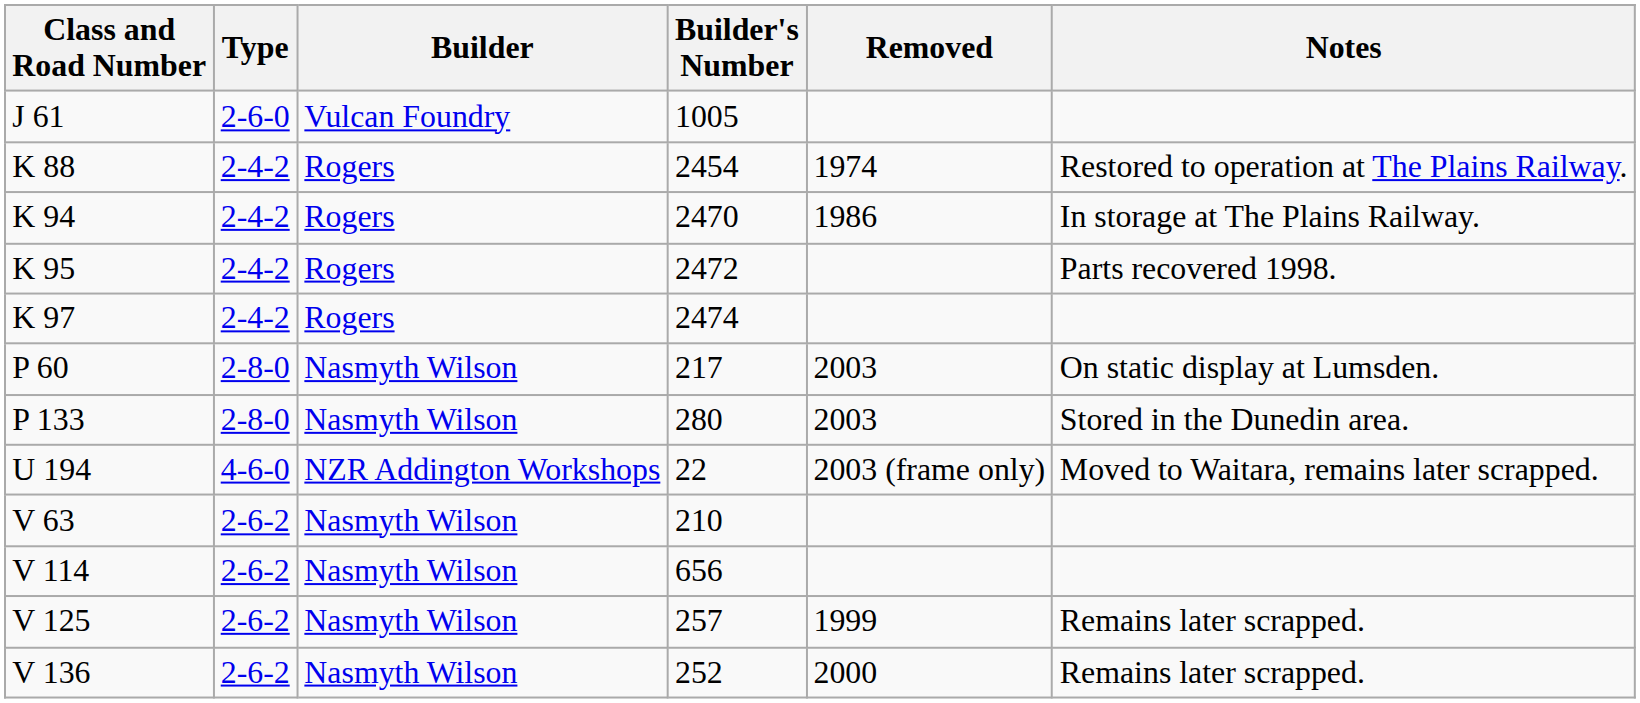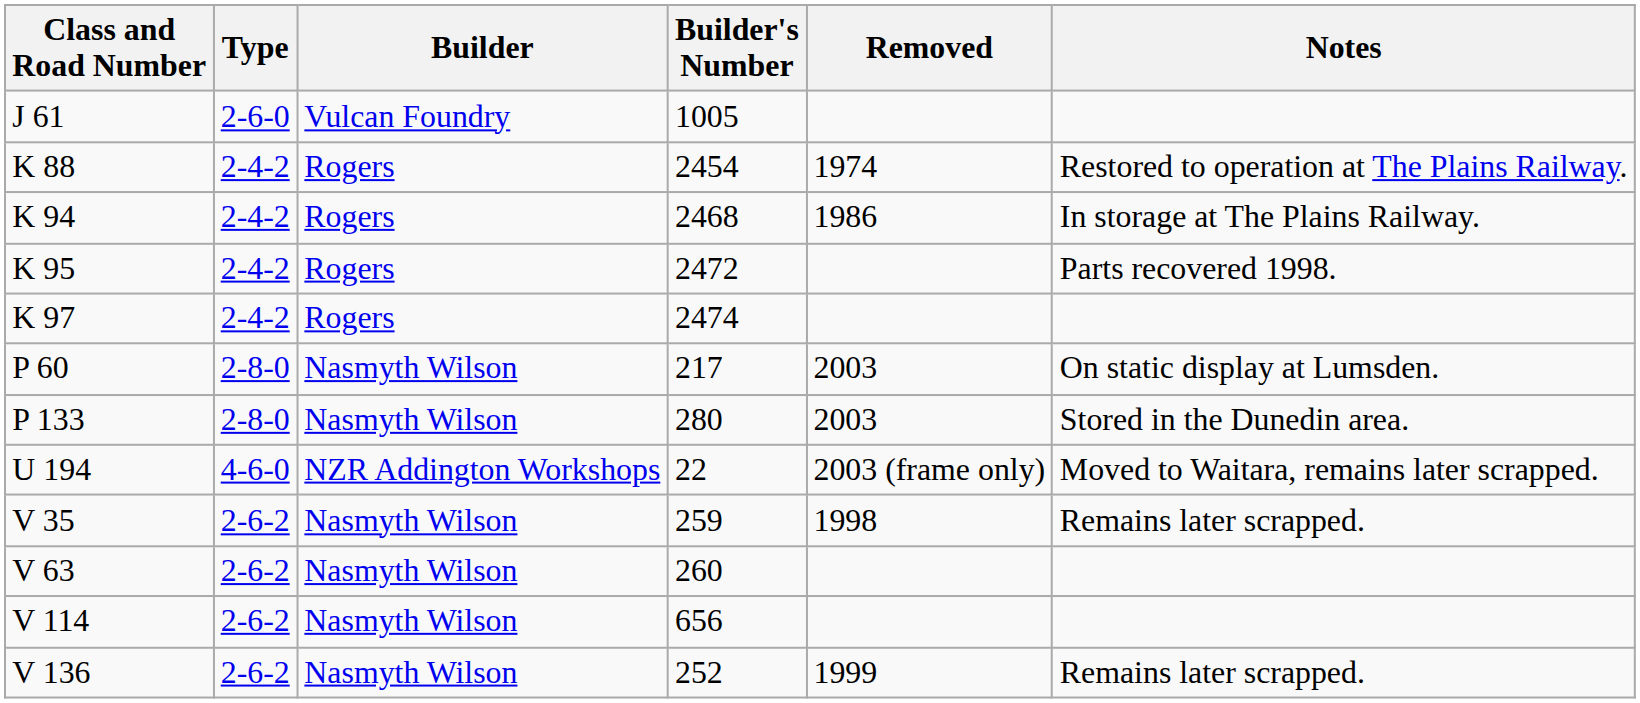 <table class="wikitable sortable">
 <tr>
 <th>Class and<br>Road Number</th>
 <th>Type</th>
 <th>Builder</th>
 <th>Builder's<br>Number</th>
 <th>Removed</th>
 <th class="unsortable">Notes</th>
 </tr>
 <tr>
 <td>J 61</td>
 <td><a href='#'>2-6-0</a></td>
 <td><a href='#'>Vulcan Foundry</a></td>
 <td>1005</td>
 <td></td>
 <td></td>
 </tr>
 <tr>
 <td>K 88</td>
 <td><a href='#'>2-4-2</a></td>
 <td><a href='#'>Rogers</a></td>
 <td>2454</td>
 <td>1974</td>
 <td>Restored to operation at <a href='#'>The Plains Railway</a>.</td>
 </tr>
 <tr>
 <td>K 94</td>
 <td><a href='#'>2-4-2</a></td>
 <td><a href='#'>Rogers</a></td>
-<td>2470</td>
+<td>2468</td>
 <td>1986</td>
 <td>In storage at The Plains Railway.</td>
 </tr>
 <tr>
 <td>K 95</td>
 <td><a href='#'>2-4-2</a></td>
 <td><a href='#'>Rogers</a></td>
 <td>2472</td>
 <td></td>
 <td>Parts recovered 1998.</td>
 </tr>
 <tr>
 <td>K 97</td>
 <td><a href='#'>2-4-2</a></td>
 <td><a href='#'>Rogers</a></td>
 <td>2474</td>
 <td></td>
 <td></td>
 </tr>
 <tr>
 <td>P 60</td>
 <td><a href='#'>2-8-0</a></td>
 <td><a href='#'>Nasmyth Wilson</a></td>
 <td>217</td>
 <td>2003</td>
 <td>On static display at Lumsden.</td>
 </tr>
 <tr>
 <td>P 133</td>
 <td><a href='#'>2-8-0</a></td>
 <td><a href='#'>Nasmyth Wilson</a></td>
 <td>280</td>
 <td>2003</td>
 <td>Stored in the Dunedin area.</td>
 </tr>
 <tr>
 <td>U 194</td>
 <td><a href='#'>4-6-0</a></td>
 <td><a href='#'>NZR Addington Workshops</a></td>
 <td>22</td>
 <td>2003 (frame only)</td>
 <td>Moved to Waitara, remains later scrapped.</td>
 </tr>
 <tr>
+<td>V 35</td>
+<td><a href='#'>2-6-2</a></td>
+<td><a href='#'>Nasmyth Wilson</a></td>
+<td>259</td>
+<td>1998</td>
+<td>Remains later scrapped.</td>
+</tr>
+<tr>
 <td>V 63</td>
 <td><a href='#'>2-6-2</a></td>
 <td><a href='#'>Nasmyth Wilson</a></td>
-<td>210</td>
+<td>260</td>
 <td></td>
 <td></td>
 </tr>
 <tr>
 <td>V 114</td>
 <td><a href='#'>2-6-2</a></td>
 <td><a href='#'>Nasmyth Wilson</a></td>
 <td>656</td>
 <td></td>
 <td></td>
 </tr>
 <tr>
-<td>V 125</td>
-<td><a href='#'>2-6-2</a></td>
-<td><a href='#'>Nasmyth Wilson</a></td>
-<td>257</td>
-<td>1999</td>
-<td>Remains later scrapped.</td>
-</tr>
-<tr>
 <td>V 136</td>
 <td><a href='#'>2-6-2</a></td>
 <td><a href='#'>Nasmyth Wilson</a></td>
 <td>252</td>
-<td>2000</td>
+<td>1999</td>
 <td>Remains later scrapped.</td>
 </tr>
 </table>
